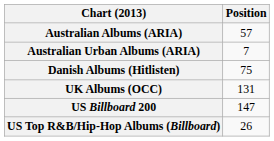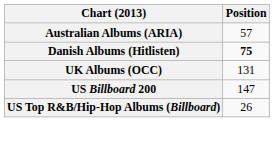 <table class="wikitable sortable plainrowheaders" style="text-align:center">
 <tr>
 <th scope="col">Chart (2013)</th>
 <th scope="col">Position</th>
 </tr>
 <tr>
 <th scope="row">Australian Albums (ARIA)</th>
 <td>57</td>
 </tr>
 <tr>
-<th scope="row">Australian Urban Albums (ARIA)</th>
-<td>7</td>
-</tr>
-<tr>
 <th scope="row">Danish Albums (Hitlisten)</th>
-<td>75</td>
+<td><strong>75</strong></td>
 </tr>
 <tr>
 <th scope="row">UK Albums (OCC)</th>
 <td>131</td>
 </tr>
 <tr>
 <th scope="row">US <em>Billboard</em> 200</th>
 <td>147</td>
 </tr>
 <tr>
 <th scope="row">US Top R&B/Hip-Hop Albums (<em>Billboard</em>)</th>
 <td>26</td>
 </tr>
 </table>
